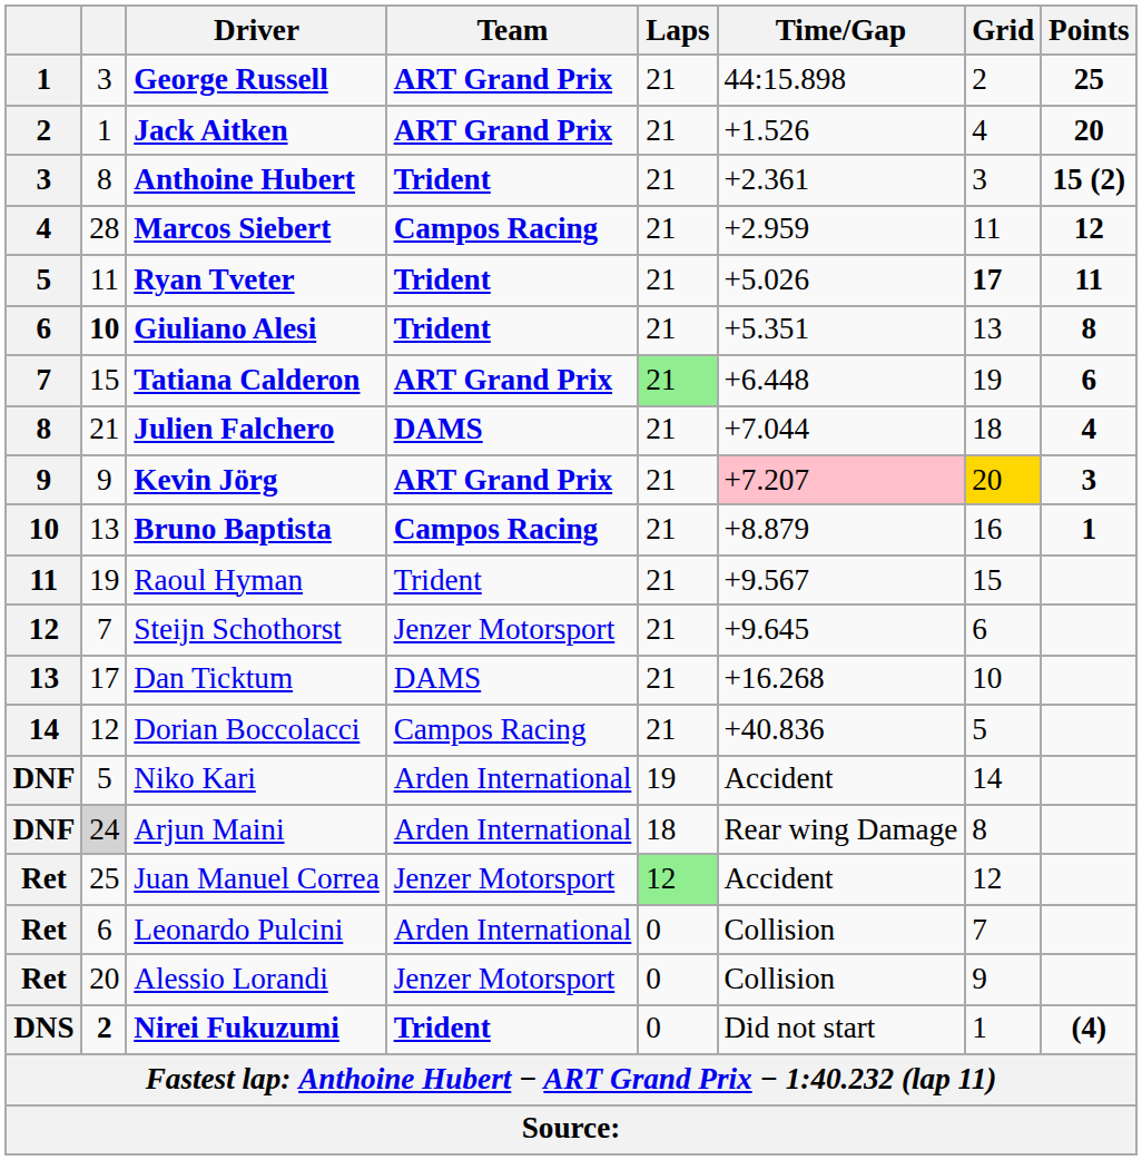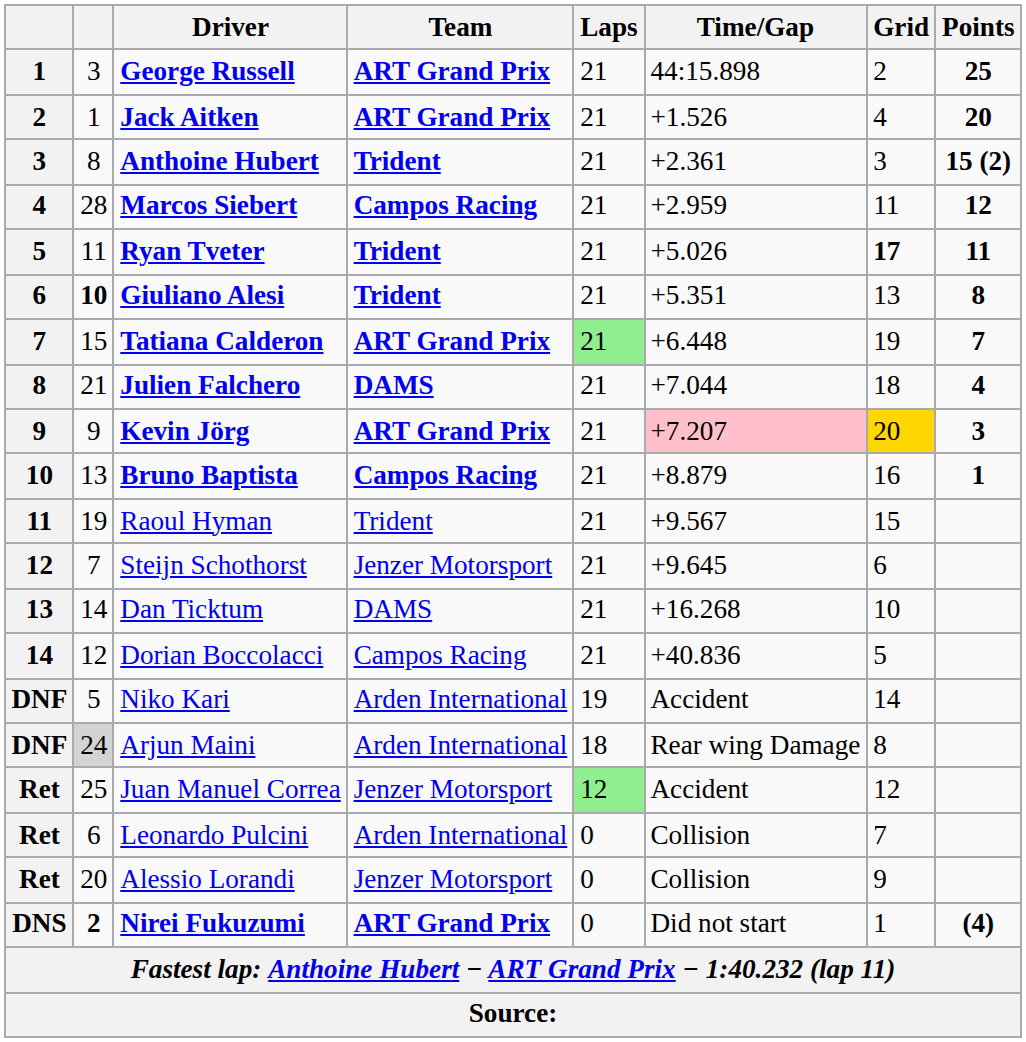 <table class="wikitable" style="font-size:85%">
 <tr>
 <th></th>
 <th></th>
 <th>Driver</th>
 <th>Team</th>
 <th>Laps</th>
 <th>Time/Gap</th>
 <th>Grid</th>
 <th>Points</th>
 </tr>
 <tr>
 <th>1</th>
 <td align="center">3</td>
 <td><strong> <a href='#'>George Russell</a></strong></td>
 <td><strong><a href='#'>ART Grand Prix</a></strong></td>
 <td>21</td>
 <td>44:15.898</td>
 <td>2</td>
 <td align="center"><strong>25</strong></td>
 </tr>
 <tr>
 <th>2</th>
 <td align="center">1</td>
 <td><strong> <a href='#'>Jack Aitken</a></strong></td>
 <td><strong><a href='#'>ART Grand Prix</a></strong></td>
 <td>21</td>
 <td>+1.526</td>
 <td>4</td>
 <td align="center"><strong>20</strong></td>
 </tr>
 <tr>
 <th>3</th>
 <td align="center">8</td>
 <td><strong> <a href='#'>Anthoine Hubert</a></strong></td>
 <td><strong><a href='#'>Trident</a></strong></td>
 <td>21</td>
 <td>+2.361</td>
 <td>3</td>
 <td align="center"><strong>15 (2)</strong></td>
 </tr>
 <tr>
 <th>4</th>
 <td align="center">28</td>
 <td><strong> <a href='#'>Marcos Siebert</a></strong></td>
 <td><strong><a href='#'>Campos Racing</a></strong></td>
 <td>21</td>
 <td>+2.959</td>
 <td>11</td>
 <td align="center"><strong>12</strong></td>
 </tr>
 <tr>
 <th>5</th>
 <td align="center">11</td>
 <td><strong> <a href='#'>Ryan Tveter</a></strong></td>
 <td><strong><a href='#'>Trident</a></strong></td>
 <td>21</td>
 <td>+5.026</td>
 <td><strong>17</strong></td>
 <td align="center"><strong>11</strong></td>
 </tr>
 <tr>
 <th>6</th>
 <td align="center"><strong>10</strong></td>
 <td><strong> <a href='#'>Giuliano Alesi</a></strong></td>
 <td><strong><a href='#'>Trident</a></strong></td>
 <td>21</td>
 <td>+5.351</td>
 <td>13</td>
 <td align="center"><strong>8</strong></td>
 </tr>
 <tr>
 <th>7</th>
 <td align="center">15</td>
 <td><strong> <a href='#'>Tatiana Calderon</a></strong></td>
 <td><strong><a href='#'>ART Grand Prix</a></strong></td>
 <td style="background: lightgreen;">21</td>
 <td>+6.448</td>
 <td>19</td>
-<td align="center"><strong>6</strong></td>
+<td align="center"><strong>7</strong></td>
 </tr>
 <tr>
 <th>8</th>
 <td align="center">21</td>
 <td><strong> <a href='#'>Julien Falchero</a></strong></td>
 <td><strong><a href='#'>DAMS</a></strong></td>
 <td>21</td>
 <td>+7.044</td>
 <td>18</td>
 <td align="center"><strong>4</strong></td>
 </tr>
 <tr>
 <th>9</th>
 <td align="center">9</td>
 <td><strong> <a href='#'>Kevin Jörg</a></strong></td>
 <td><strong><a href='#'>ART Grand Prix</a></strong></td>
 <td>21</td>
 <td style="background: pink;">+7.207</td>
 <td style="background: gold;">20</td>
 <td align="center"><strong>3</strong></td>
 </tr>
 <tr>
 <th>10</th>
 <td align="center">13</td>
 <td><strong> <a href='#'>Bruno Baptista</a></strong></td>
 <td><strong><a href='#'>Campos Racing</a></strong></td>
 <td>21</td>
 <td>+8.879</td>
 <td>16</td>
 <td align="center"><strong>1</strong></td>
 </tr>
 <tr>
 <th>11</th>
 <td align="center">19</td>
 <td> <a href='#'>Raoul Hyman</a></td>
 <td><a href='#'>Trident</a></td>
 <td>21</td>
 <td>+9.567</td>
 <td>15</td>
 <td></td>
 </tr>
 <tr>
 <th>12</th>
 <td align="center">7</td>
 <td> <a href='#'>Steijn Schothorst</a></td>
 <td><a href='#'>Jenzer Motorsport</a></td>
 <td>21</td>
 <td>+9.645</td>
 <td>6</td>
 <td></td>
 </tr>
 <tr>
 <th>13</th>
-<td align="center">17</td>
+<td align="center">14</td>
 <td> <a href='#'>Dan Ticktum</a></td>
 <td><a href='#'>DAMS</a></td>
 <td>21</td>
 <td>+16.268</td>
 <td>10</td>
 <td></td>
 </tr>
 <tr>
 <th>14</th>
 <td align="center">12</td>
 <td> <a href='#'>Dorian Boccolacci</a></td>
 <td><a href='#'>Campos Racing</a></td>
 <td>21</td>
 <td>+40.836</td>
 <td>5</td>
 <td></td>
 </tr>
 <tr>
 <th>DNF</th>
 <td align="center">5</td>
 <td> <a href='#'>Niko Kari</a></td>
 <td><a href='#'>Arden International</a></td>
 <td>19</td>
 <td>Accident</td>
 <td>14</td>
 <td></td>
 </tr>
 <tr>
 <th>DNF</th>
 <td align="center" style="background: lightgrey;">24</td>
 <td> <a href='#'>Arjun Maini</a></td>
 <td><a href='#'>Arden International</a></td>
 <td>18</td>
 <td>Rear wing Damage</td>
 <td>8</td>
 <td></td>
 </tr>
 <tr>
 <th>Ret</th>
 <td align="center">25</td>
 <td> <a href='#'>Juan Manuel Correa</a></td>
 <td><a href='#'>Jenzer Motorsport</a></td>
 <td style="background: lightgreen;">12</td>
 <td>Accident</td>
 <td>12</td>
 <td></td>
 </tr>
 <tr>
 <th>Ret</th>
 <td align="center">6</td>
 <td> <a href='#'>Leonardo Pulcini</a></td>
 <td><a href='#'>Arden International</a></td>
 <td>0</td>
 <td>Collision</td>
 <td>7</td>
 <td></td>
 </tr>
 <tr>
 <th>Ret</th>
 <td align="center">20</td>
 <td> <a href='#'>Alessio Lorandi</a></td>
 <td><a href='#'>Jenzer Motorsport</a></td>
 <td>0</td>
 <td>Collision</td>
 <td>9</td>
 <td></td>
 </tr>
 <tr>
 <th>DNS</th>
 <td align="center"><strong>2</strong></td>
 <td><strong> <a href='#'>Nirei Fukuzumi</a></strong></td>
-<td><strong><a href='#'>Trident</a></strong></td>
+<td><strong><a href='#'>ART Grand Prix</a></strong></td>
 <td>0</td>
 <td>Did not start</td>
 <td>1</td>
 <td align="center"><strong>(4)</strong></td>
 </tr>
 <tr>
 <th colspan="8"><em>Fastest lap:  <strong><a href='#'>Anthoine Hubert</a> − <a href='#'>ART Grand Prix</a> − 1:40.232 (lap 11)<strong><em></th>
 </tr>
 <tr>
 <th colspan="8">Source:</th>
 </tr>
 </table>
